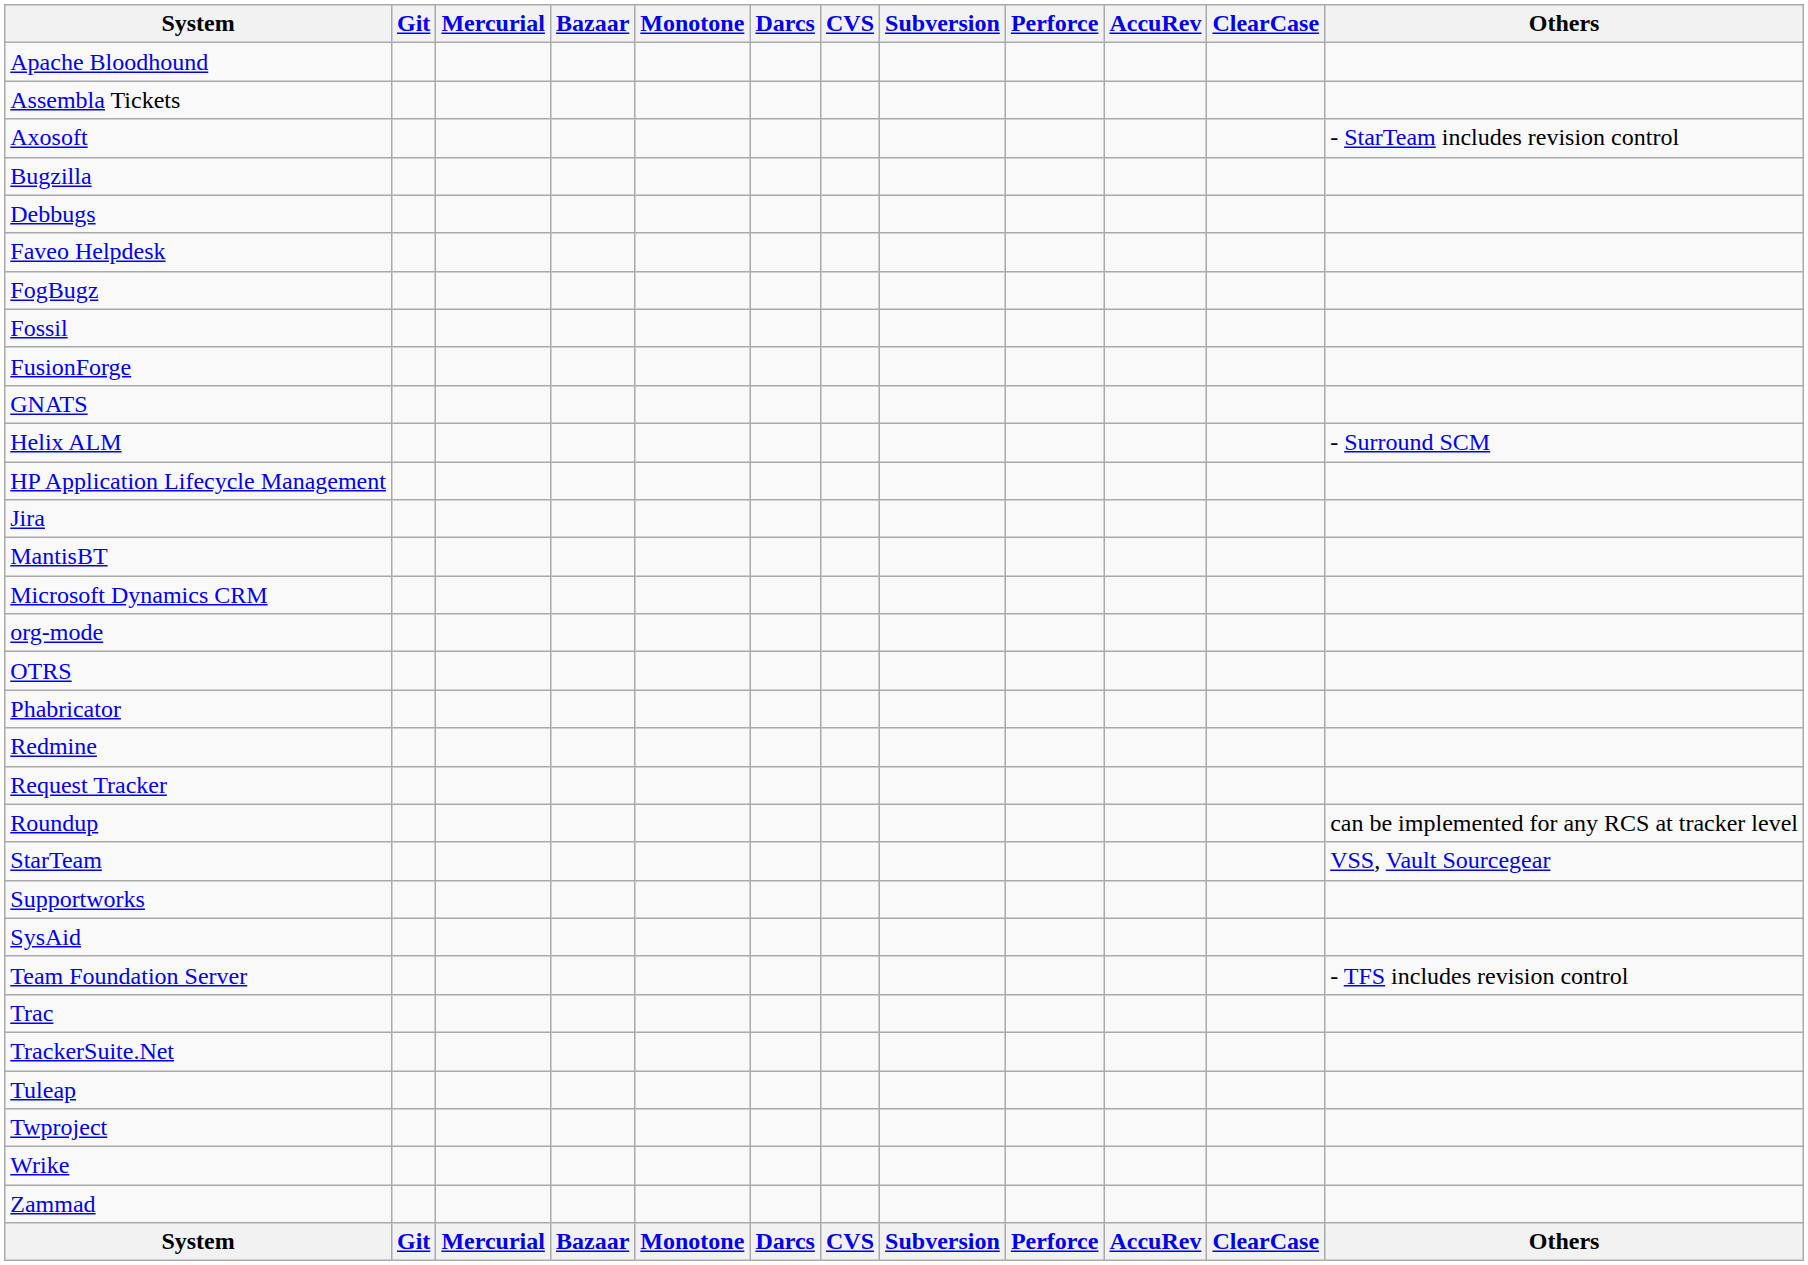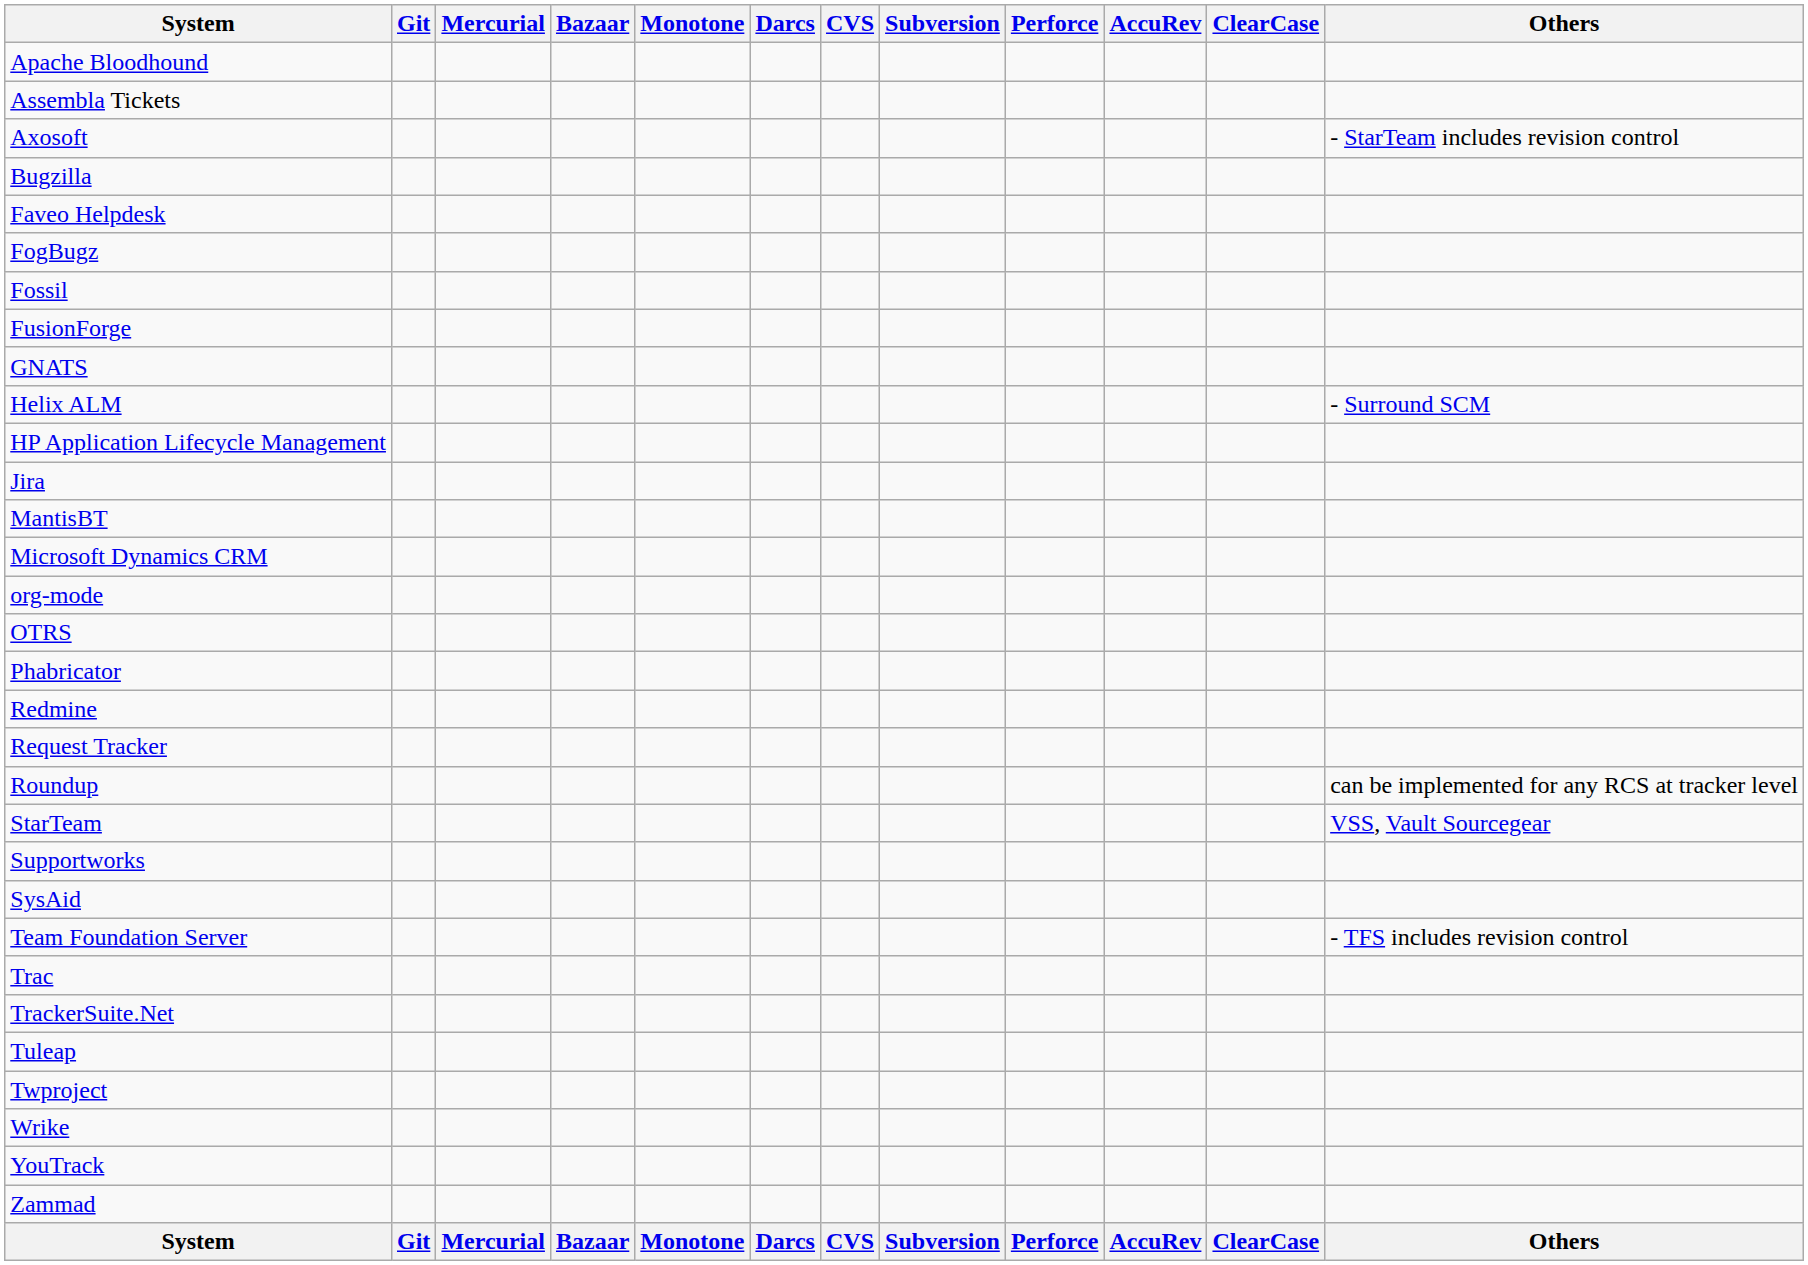 <table class="sortable sort-under wikitable" style="width: auto">
 <tr>
 <th>System</th>
 <th><a href='#'>Git</a></th>
 <th><a href='#'>Mercurial</a></th>
 <th><a href='#'>Bazaar</a></th>
 <th><a href='#'>Monotone</a></th>
 <th><a href='#'>Darcs</a></th>
 <th><a href='#'>CVS</a></th>
 <th><a href='#'>Subversion</a></th>
 <th><a href='#'>Perforce</a></th>
 <th><a href='#'>AccuRev</a></th>
 <th><a href='#'>ClearCase</a></th>
 <th>Others</th>
 </tr>
 <tr>
 <td><a href='#'>Apache Bloodhound</a></td>
 <td></td>
 <td></td>
 <td></td>
 <td></td>
 <td></td>
 <td></td>
 <td></td>
 <td></td>
 <td></td>
 <td></td>
 <td></td>
 </tr>
 <tr>
 <td><a href='#'>Assembla</a> Tickets</td>
 <td></td>
 <td></td>
 <td></td>
 <td></td>
 <td></td>
 <td></td>
 <td></td>
 <td></td>
 <td></td>
 <td></td>
 <td></td>
 </tr>
 <tr>
 <td><a href='#'>Axosoft</a></td>
 <td></td>
 <td></td>
 <td></td>
 <td></td>
 <td></td>
 <td></td>
 <td></td>
 <td></td>
 <td></td>
 <td></td>
 <td> - <a href='#'>StarTeam</a> includes revision control</td>
 </tr>
 <tr>
 <td><a href='#'>Bugzilla</a></td>
-<td></td>
-<td></td>
-<td></td>
-<td></td>
-<td></td>
-<td></td>
-<td></td>
-<td></td>
-<td></td>
-<td></td>
-<td></td>
-</tr>
-<tr>
-<td><a href='#'>Debbugs</a></td>
 <td></td>
 <td></td>
 <td></td>
 <td></td>
 <td></td>
 <td></td>
 <td></td>
 <td></td>
 <td></td>
 <td></td>
 <td></td>
 </tr>
 <tr>
 <td><a href='#'>Faveo Helpdesk</a></td>
 <td></td>
 <td></td>
 <td></td>
 <td></td>
 <td></td>
 <td></td>
 <td></td>
 <td></td>
 <td></td>
 <td></td>
 <td></td>
 </tr>
 <tr>
 <td><a href='#'>FogBugz</a></td>
 <td></td>
 <td></td>
 <td></td>
 <td></td>
 <td></td>
 <td></td>
 <td></td>
 <td></td>
 <td></td>
 <td></td>
 <td></td>
 </tr>
 <tr>
 <td><a href='#'>Fossil</a></td>
 <td></td>
 <td></td>
 <td></td>
 <td></td>
 <td></td>
 <td></td>
 <td></td>
 <td></td>
 <td></td>
 <td></td>
 <td></td>
 </tr>
 <tr>
 <td><a href='#'>FusionForge</a></td>
 <td></td>
 <td></td>
 <td></td>
 <td></td>
 <td></td>
 <td></td>
 <td></td>
 <td></td>
 <td></td>
 <td></td>
 <td></td>
 </tr>
 <tr>
 <td><a href='#'>GNATS</a></td>
 <td></td>
 <td></td>
 <td></td>
 <td></td>
 <td></td>
 <td></td>
 <td></td>
 <td></td>
 <td></td>
 <td></td>
 <td></td>
 </tr>
 <tr>
 <td><a href='#'>Helix ALM</a></td>
 <td></td>
 <td></td>
 <td></td>
 <td></td>
 <td></td>
 <td></td>
 <td></td>
 <td></td>
 <td></td>
 <td></td>
 <td> - <a href='#'>Surround SCM</a></td>
 </tr>
 <tr>
 <td><a href='#'>HP Application Lifecycle Management</a></td>
 <td></td>
 <td></td>
 <td></td>
 <td></td>
 <td></td>
 <td></td>
 <td></td>
 <td></td>
 <td></td>
 <td></td>
 <td></td>
 </tr>
 <tr>
 <td><a href='#'>Jira</a></td>
 <td></td>
 <td></td>
 <td></td>
 <td></td>
 <td></td>
 <td></td>
 <td></td>
 <td></td>
 <td></td>
 <td></td>
 <td></td>
 </tr>
 <tr>
 <td><a href='#'>MantisBT</a></td>
 <td></td>
 <td></td>
 <td></td>
 <td></td>
 <td></td>
 <td></td>
 <td></td>
 <td></td>
 <td></td>
 <td></td>
 <td></td>
 </tr>
 <tr>
 <td><a href='#'>Microsoft Dynamics CRM</a></td>
 <td></td>
 <td></td>
 <td></td>
 <td></td>
 <td></td>
 <td></td>
 <td></td>
 <td></td>
 <td></td>
 <td></td>
 <td></td>
 </tr>
 <tr>
 <td><a href='#'>org-mode</a></td>
 <td></td>
 <td></td>
 <td></td>
 <td></td>
 <td></td>
 <td></td>
 <td></td>
 <td></td>
 <td></td>
 <td></td>
 <td></td>
 </tr>
 <tr>
 <td><a href='#'>OTRS</a></td>
 <td></td>
 <td></td>
 <td></td>
 <td></td>
 <td></td>
 <td></td>
 <td></td>
 <td></td>
 <td></td>
 <td></td>
 <td></td>
 </tr>
 <tr>
 <td><a href='#'>Phabricator</a></td>
 <td></td>
 <td></td>
 <td></td>
 <td></td>
 <td></td>
 <td></td>
 <td></td>
 <td></td>
 <td></td>
 <td></td>
 <td></td>
 </tr>
 <tr>
 <td><a href='#'>Redmine</a></td>
 <td></td>
 <td></td>
 <td></td>
 <td></td>
 <td></td>
 <td></td>
 <td></td>
 <td></td>
 <td></td>
 <td></td>
 <td></td>
 </tr>
 <tr>
 <td><a href='#'>Request Tracker</a></td>
 <td></td>
 <td></td>
 <td></td>
 <td></td>
 <td></td>
 <td></td>
 <td></td>
 <td></td>
 <td></td>
 <td></td>
 <td></td>
 </tr>
 <tr>
 <td><a href='#'>Roundup</a></td>
 <td></td>
 <td></td>
 <td></td>
 <td></td>
 <td></td>
 <td></td>
 <td></td>
 <td></td>
 <td></td>
 <td></td>
 <td> can be implemented for any RCS at tracker level</td>
 </tr>
 <tr>
 <td><a href='#'>StarTeam</a></td>
 <td></td>
 <td></td>
 <td></td>
 <td></td>
 <td></td>
 <td></td>
 <td></td>
 <td></td>
 <td></td>
 <td></td>
 <td> <a href='#'>VSS</a>, <a href='#'>Vault Sourcegear</a></td>
 </tr>
 <tr>
 <td><a href='#'>Supportworks</a></td>
 <td></td>
 <td></td>
 <td></td>
 <td></td>
 <td></td>
 <td></td>
 <td></td>
 <td></td>
 <td></td>
 <td></td>
 <td></td>
 </tr>
 <tr>
 <td><a href='#'>SysAid</a></td>
 <td></td>
 <td></td>
 <td></td>
 <td></td>
 <td></td>
 <td></td>
 <td></td>
 <td></td>
 <td></td>
 <td></td>
 <td></td>
 </tr>
 <tr>
 <td><a href='#'>Team Foundation Server</a></td>
 <td></td>
 <td></td>
 <td></td>
 <td></td>
 <td></td>
 <td></td>
 <td></td>
 <td></td>
 <td></td>
 <td></td>
 <td> - <a href='#'>TFS</a> includes revision control</td>
 </tr>
 <tr>
 <td><a href='#'>Trac</a></td>
 <td></td>
 <td></td>
 <td></td>
 <td></td>
 <td></td>
 <td></td>
 <td></td>
 <td></td>
 <td></td>
 <td></td>
 <td></td>
 </tr>
 <tr>
 <td><a href='#'>TrackerSuite.Net</a></td>
 <td></td>
 <td></td>
 <td></td>
 <td></td>
 <td></td>
 <td></td>
 <td></td>
 <td></td>
 <td></td>
 <td></td>
 <td></td>
 </tr>
 <tr>
 <td><a href='#'>Tuleap</a></td>
 <td></td>
 <td></td>
 <td></td>
 <td></td>
 <td></td>
 <td></td>
 <td></td>
 <td></td>
 <td></td>
 <td></td>
 <td></td>
 </tr>
 <tr>
 <td><a href='#'>Twproject</a></td>
 <td></td>
 <td></td>
 <td></td>
 <td></td>
 <td></td>
 <td></td>
 <td></td>
 <td></td>
 <td></td>
 <td></td>
 <td></td>
 </tr>
 <tr>
 <td><a href='#'>Wrike</a></td>
 <td></td>
 <td></td>
 <td></td>
 <td></td>
 <td></td>
 <td></td>
 <td></td>
 <td></td>
 <td></td>
 <td></td>
 <td></td>
 </tr>
 <tr>
+<td><a href='#'>YouTrack</a></td>
+<td></td>
+<td></td>
+<td></td>
+<td></td>
+<td></td>
+<td></td>
+<td></td>
+<td></td>
+<td></td>
+<td></td>
+<td></td>
+</tr>
+<tr>
 <td><a href='#'>Zammad</a></td>
 <td></td>
 <td></td>
 <td></td>
 <td></td>
 <td></td>
 <td></td>
 <td></td>
 <td></td>
 <td></td>
 <td></td>
 <td></td>
 </tr>
 <tr class="sortbottom">
 <th>System</th>
 <th><a href='#'>Git</a></th>
 <th><a href='#'>Mercurial</a></th>
 <th><a href='#'>Bazaar</a></th>
 <th><a href='#'>Monotone</a></th>
 <th><a href='#'>Darcs</a></th>
 <th><a href='#'>CVS</a></th>
 <th><a href='#'>Subversion</a></th>
 <th><a href='#'>Perforce</a></th>
 <th><a href='#'>AccuRev</a></th>
 <th><a href='#'>ClearCase</a></th>
 <th>Others</th>
 </tr>
 </table>
